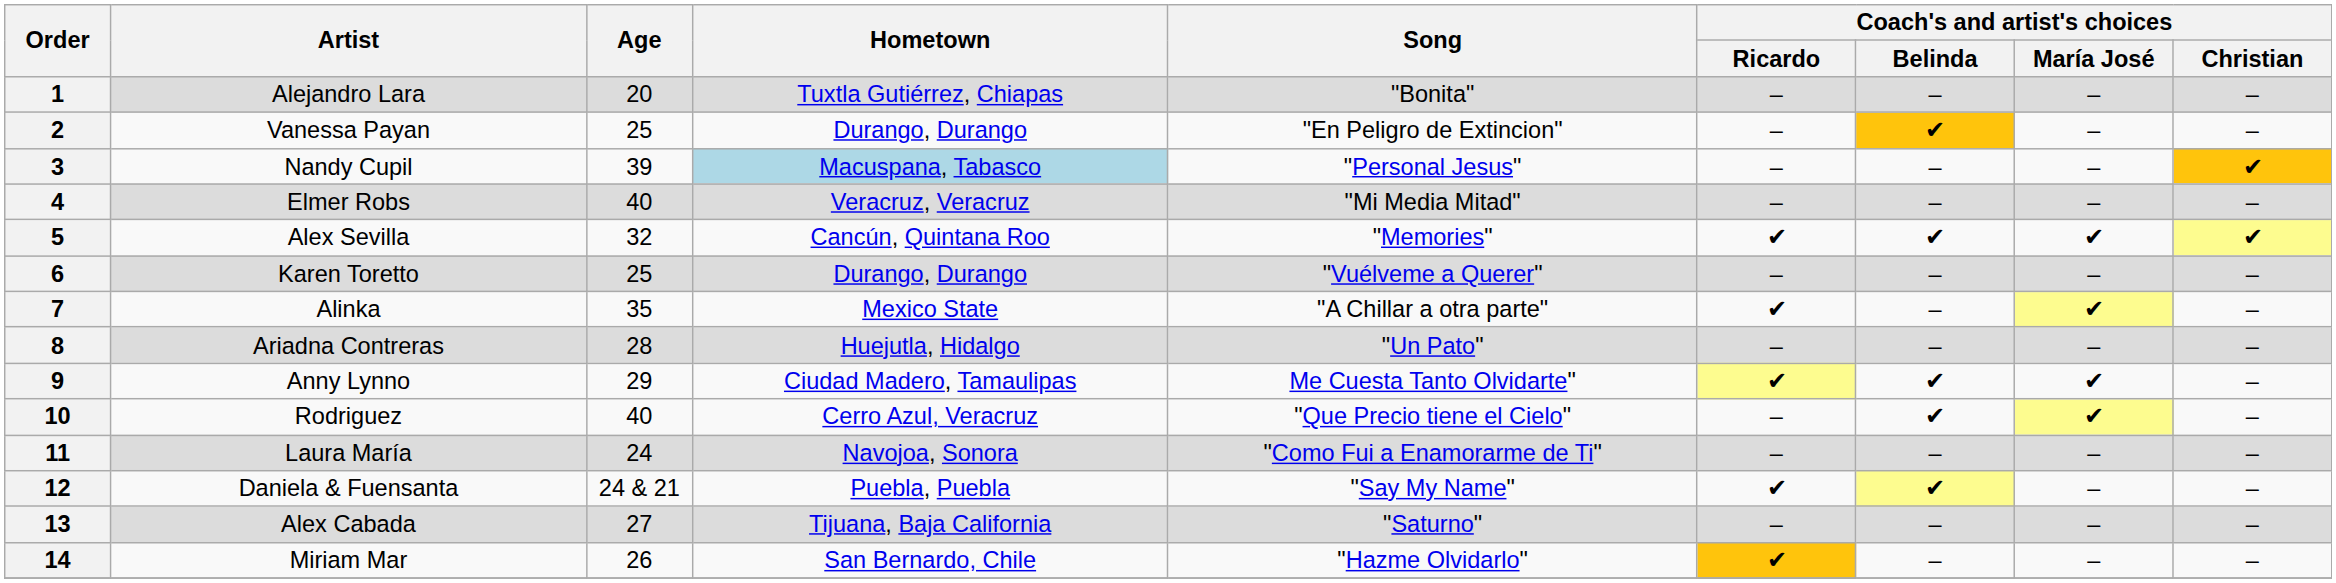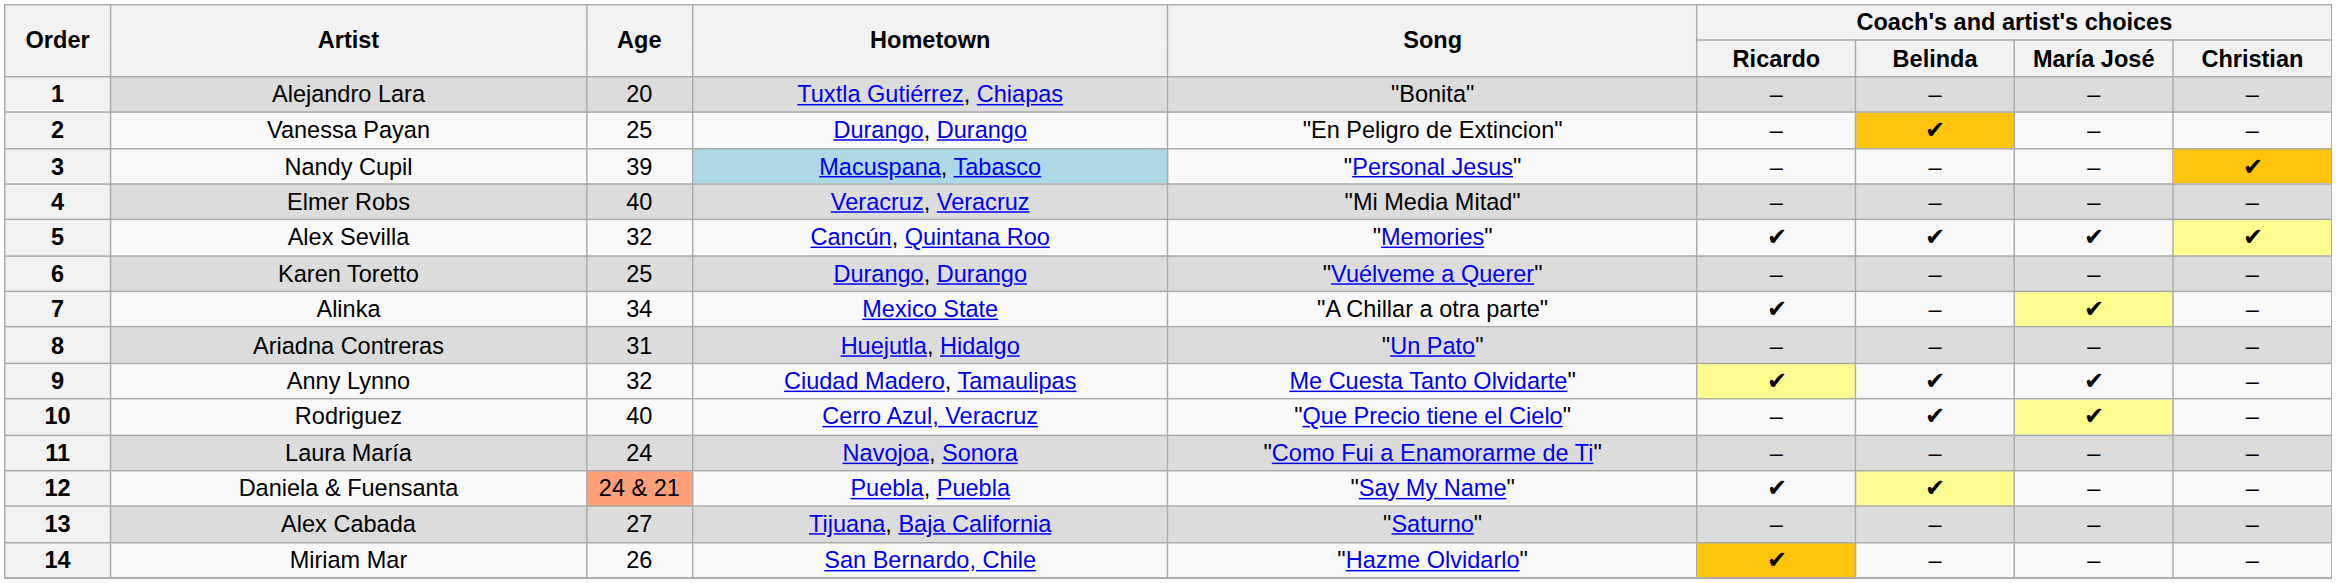 <table class="wikitable" style="text-align:center; line-height:17px; width:100%">
 <tr>
 <th scope="col" rowspan="2" style="width:04%">Order</th>
 <th scope="col" rowspan="2" style="width:18%">Artist</th>
 <th scope="col" rowspan="2" style="width:04%">Age</th>
 <th scope="col" rowspan="2" style="width:18%">Hometown</th>
 <th scope="col" rowspan="2" style="width:20%">Song</th>
 <th scope="col" colspan="4" style="width:24%">Coach's and artist's choices</th>
 </tr>
 <tr>
 <th style="width:06%">Ricardo</th>
 <th style="width:06%">Belinda</th>
 <th style="width:06%">María José</th>
 <th style="width:06%">Christian</th>
 </tr>
 <tr style="background:#DCDCDC">
 <th>1</th>
 <td>Alejandro Lara</td>
 <td>20</td>
 <td><a href='#'>Tuxtla Gutiérrez</a>, <a href='#'>Chiapas</a></td>
 <td>"Bonita"</td>
 <td>–</td>
 <td>–</td>
 <td>–</td>
 <td>–</td>
 </tr>
 <tr>
 <th>2</th>
 <td>Vanessa Payan</td>
 <td>25</td>
 <td><a href='#'>Durango</a>, <a href='#'>Durango</a></td>
 <td>"En Peligro de Extincion"</td>
 <td>–</td>
 <td style="background:#ffc40c">✔</td>
 <td>–</td>
 <td>–</td>
 </tr>
 <tr>
 <th>3</th>
 <td>Nandy Cupil</td>
 <td>39</td>
 <td style="background: lightblue;"><a href='#'>Macuspana</a>, <a href='#'>Tabasco</a></td>
 <td>"<a href='#'>Personal Jesus</a>"</td>
 <td>–</td>
 <td>–</td>
 <td>–</td>
 <td style="background:#ffc40c">✔</td>
 </tr>
 <tr style="background:#DCDCDC">
 <th>4</th>
 <td>Elmer Robs</td>
 <td>40</td>
 <td><a href='#'>Veracruz</a>, <a href='#'>Veracruz</a></td>
 <td>"Mi Media Mitad"</td>
 <td>–</td>
 <td>–</td>
 <td>–</td>
 <td>–</td>
 </tr>
 <tr>
 <th>5</th>
 <td>Alex Sevilla</td>
 <td>32</td>
 <td><a href='#'>Cancún</a>, <a href='#'>Quintana Roo</a></td>
 <td>"<a href='#'>Memories</a>"</td>
 <td>✔</td>
 <td>✔</td>
 <td>✔</td>
 <td style="background:#fdfc8f">✔</td>
 </tr>
 <tr style="background:#DCDCDC">
 <th>6</th>
 <td>Karen Toretto</td>
 <td>25</td>
 <td><a href='#'>Durango</a>, <a href='#'>Durango</a></td>
 <td>"<a href='#'>Vuélveme a Querer</a>"</td>
 <td>–</td>
 <td>–</td>
 <td>–</td>
 <td>–</td>
 </tr>
 <tr>
 <th>7</th>
 <td>Alinka</td>
-<td>35</td>
+<td>34</td>
 <td><a href='#'>Mexico State</a></td>
 <td>"A Chillar a otra parte"</td>
 <td>✔</td>
 <td>–</td>
 <td style="background:#fdfc8f">✔</td>
 <td>–</td>
 </tr>
 <tr style="background:#DCDCDC">
 <th>8</th>
 <td>Ariadna Contreras</td>
-<td>28</td>
+<td>31</td>
 <td><a href='#'>Huejutla</a>, <a href='#'>Hidalgo</a></td>
 <td>"<a href='#'>Un Pato</a>"</td>
 <td>–</td>
 <td>–</td>
 <td>–</td>
 <td>–</td>
 </tr>
 <tr>
 <th>9</th>
 <td>Anny Lynno</td>
-<td>29</td>
+<td>32</td>
 <td><a href='#'>Ciudad Madero</a>, <a href='#'>Tamaulipas</a></td>
 <td><a href='#'>Me Cuesta Tanto Olvidarte</a>"</td>
 <td style="background:#fdfc8f">✔</td>
 <td>✔</td>
 <td>✔</td>
 <td>–</td>
 </tr>
 <tr>
 <th>10</th>
 <td>Rodriguez</td>
 <td>40</td>
 <td><a href='#'>Cerro Azul, Veracruz</a></td>
 <td>"<a href='#'>Que Precio tiene el Cielo</a>"</td>
 <td>–</td>
 <td>✔</td>
 <td style="background:#fdfc8f">✔</td>
 <td>–</td>
 </tr>
 <tr style="background:#DCDCDC">
 <th>11</th>
 <td>Laura María</td>
 <td>24</td>
 <td><a href='#'>Navojoa</a>, <a href='#'>Sonora</a></td>
 <td>"<a href='#'>Como Fui a Enamorarme de Ti</a>"</td>
 <td>–</td>
 <td>–</td>
 <td>–</td>
 <td>–</td>
 </tr>
 <tr>
 <th>12</th>
 <td>Daniela & Fuensanta</td>
-<td>24 & 21</td>
+<td style="background: lightsalmon;">24 & 21</td>
 <td><a href='#'>Puebla</a>, <a href='#'>Puebla</a></td>
 <td>"<a href='#'>Say My Name</a>"</td>
 <td>✔</td>
 <td style="background:#fdfc8f">✔</td>
 <td>–</td>
 <td>–</td>
 </tr>
 <tr style="background:#DCDCDC">
 <th>13</th>
 <td>Alex Cabada</td>
 <td>27</td>
 <td><a href='#'>Tijuana</a>, <a href='#'>Baja California</a></td>
 <td>"<a href='#'>Saturno</a>"</td>
 <td>–</td>
 <td>–</td>
 <td>–</td>
 <td>–</td>
 </tr>
 <tr>
 <th>14</th>
 <td>Miriam Mar</td>
 <td>26</td>
 <td><a href='#'>San Bernardo, Chile</a></td>
 <td>"<a href='#'>Hazme Olvidarlo</a>"</td>
 <td style="background:#ffc40c">✔</td>
 <td>–</td>
 <td>–</td>
 <td>–</td>
 </tr>
 <tr>
 </tr>
 </table>
